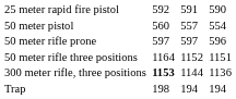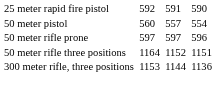 <table>
 <tr>
 <td>25 meter rapid fire pistol<br></td>
 <td></td>
 <td>592</td>
 <td></td>
 <td>591</td>
 <td></td>
 <td>590</td>
 </tr>
 <tr>
 <td>50 meter pistol<br></td>
 <td></td>
 <td>560</td>
 <td></td>
 <td>557</td>
 <td></td>
 <td>554</td>
 </tr>
 <tr>
 <td>50 meter rifle prone<br></td>
 <td></td>
 <td>597</td>
 <td></td>
 <td>597</td>
 <td></td>
 <td>596</td>
 </tr>
 <tr>
 <td>50 meter rifle three positions<br></td>
 <td></td>
 <td>1164</td>
 <td></td>
 <td>1152</td>
 <td></td>
 <td>1151</td>
 </tr>
 <tr>
 <td>300 meter rifle, three positions<br></td>
 <td></td>
-<td><strong>1153</strong></td>
+<td>1153</td>
 <td></td>
 <td>1144</td>
 <td></td>
 <td>1136</td>
 </tr>
-<tr>
-<td>Trap<br></td>
-<td></td>
-<td>198</td>
-<td></td>
-<td>194</td>
-<td></td>
-<td>194</td>
-</tr>
 </table>
